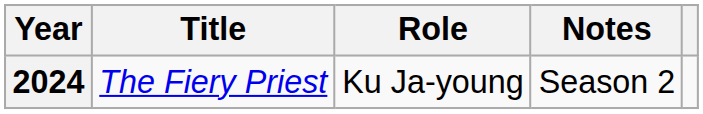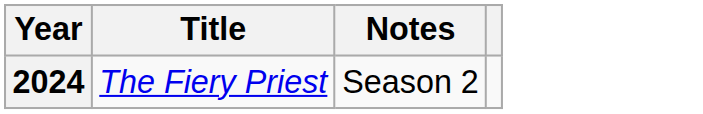 <table class="wikitable plainrowheaders">
 <tr>
 <th scope="col">Year</th>
 <th scope="col">Title</th>
-<th scope="col">Role</th>
 <th scope="col">Notes</th>
 <th scope="col" class="unsortable"></th>
 </tr>
 <tr>
 <th scope="row">2024</th>
 <td><em><a href='#'>The Fiery Priest</a></em></td>
-<td>Ku Ja-young</td>
 <td>Season 2</td>
 <td style="text-align:center"></td>
 </tr>
 </table>
